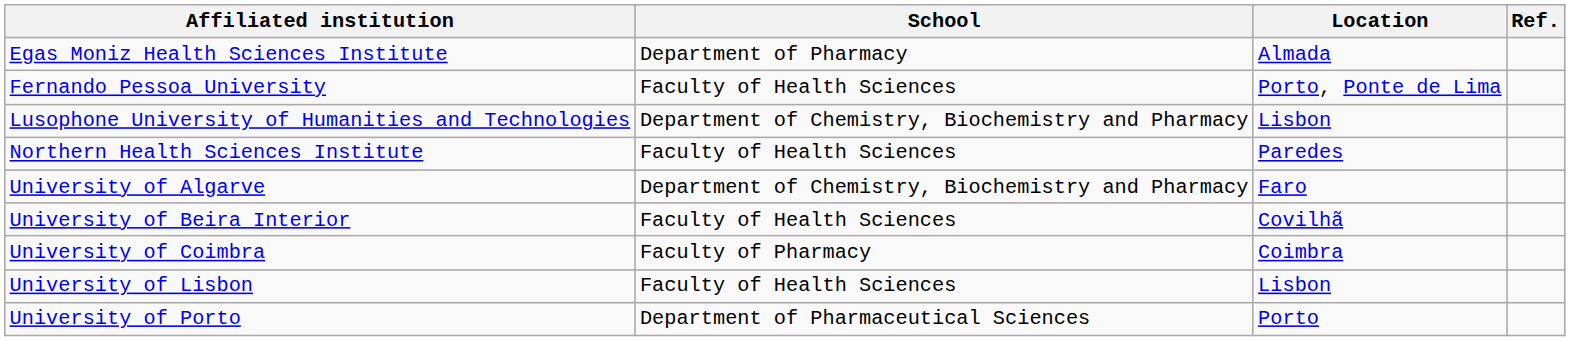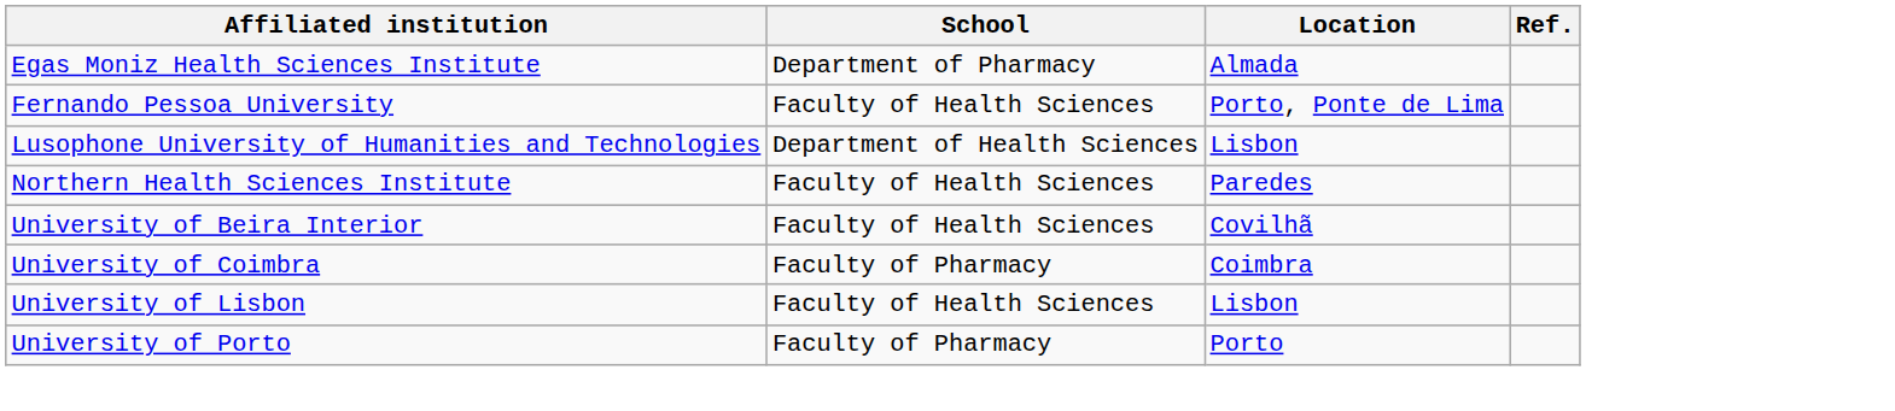 <table class="wikitable sortable">
 <tr>
 <th>Affiliated institution</th>
 <th>School</th>
 <th>Location</th>
 <th>Ref.</th>
 </tr>
 <tr>
 <td><a href='#'>Egas Moniz Health Sciences Institute</a></td>
 <td>Department of Pharmacy</td>
 <td><a href='#'>Almada</a></td>
 <td></td>
 </tr>
 <tr>
 <td><a href='#'>Fernando Pessoa University</a></td>
 <td>Faculty of Health Sciences</td>
 <td><a href='#'>Porto</a>, <a href='#'>Ponte de Lima</a></td>
 <td></td>
 </tr>
 <tr>
 <td><a href='#'>Lusophone University of Humanities and Technologies</a></td>
-<td>Department of Chemistry, Biochemistry and Pharmacy</td>
+<td>Department of Health Sciences</td>
 <td><a href='#'>Lisbon</a></td>
 <td></td>
 </tr>
 <tr>
 <td><a href='#'>Northern Health Sciences Institute</a></td>
 <td>Faculty of Health Sciences</td>
 <td><a href='#'>Paredes</a></td>
-<td></td>
-</tr>
-<tr>
-<td><a href='#'>University of Algarve</a></td>
-<td>Department of Chemistry, Biochemistry and Pharmacy</td>
-<td><a href='#'>Faro</a></td>
 <td></td>
 </tr>
 <tr>
 <td><a href='#'>University of Beira Interior</a></td>
 <td>Faculty of Health Sciences</td>
 <td><a href='#'>Covilhã</a></td>
 <td></td>
 </tr>
 <tr>
 <td><a href='#'>University of Coimbra</a></td>
 <td>Faculty of Pharmacy</td>
 <td><a href='#'>Coimbra</a></td>
 <td></td>
 </tr>
 <tr>
 <td><a href='#'>University of Lisbon</a></td>
 <td>Faculty of Health Sciences</td>
 <td><a href='#'>Lisbon</a></td>
 <td></td>
 </tr>
 <tr>
 <td><a href='#'>University of Porto</a></td>
-<td>Department of Pharmaceutical Sciences</td>
+<td>Faculty of Pharmacy</td>
 <td><a href='#'>Porto</a></td>
 <td></td>
 </tr>
 </table>
